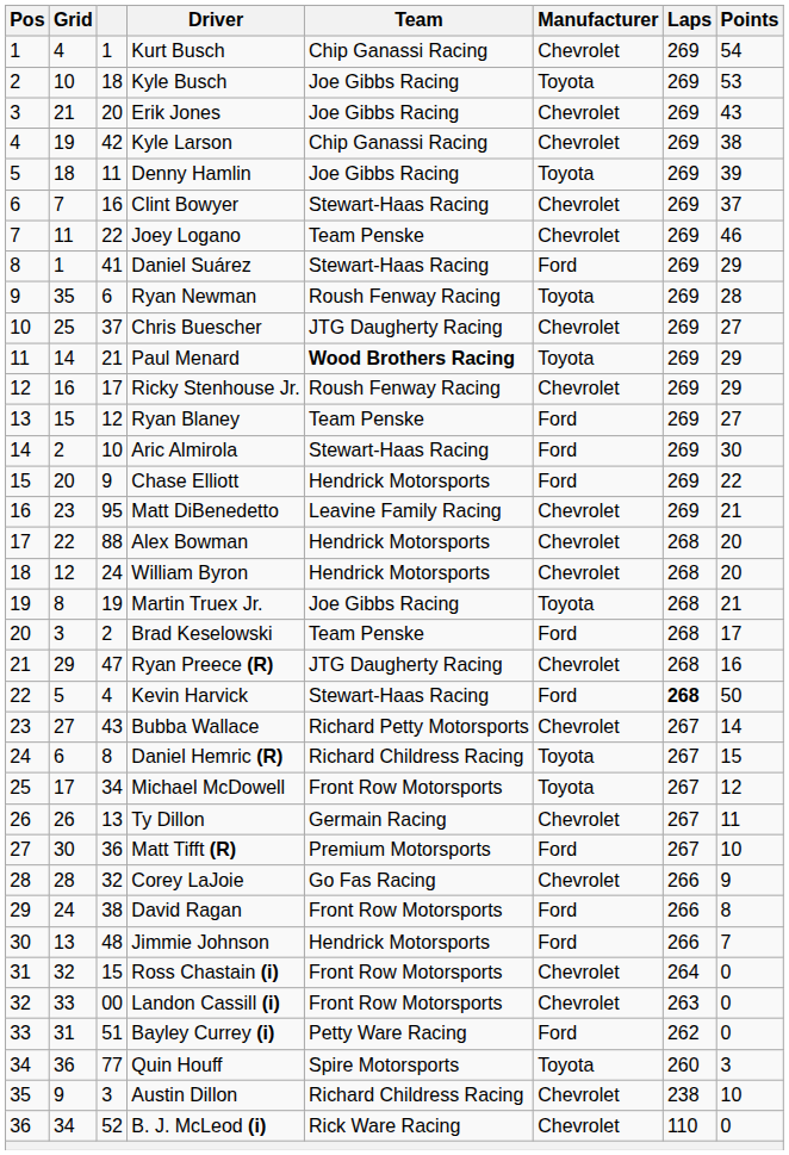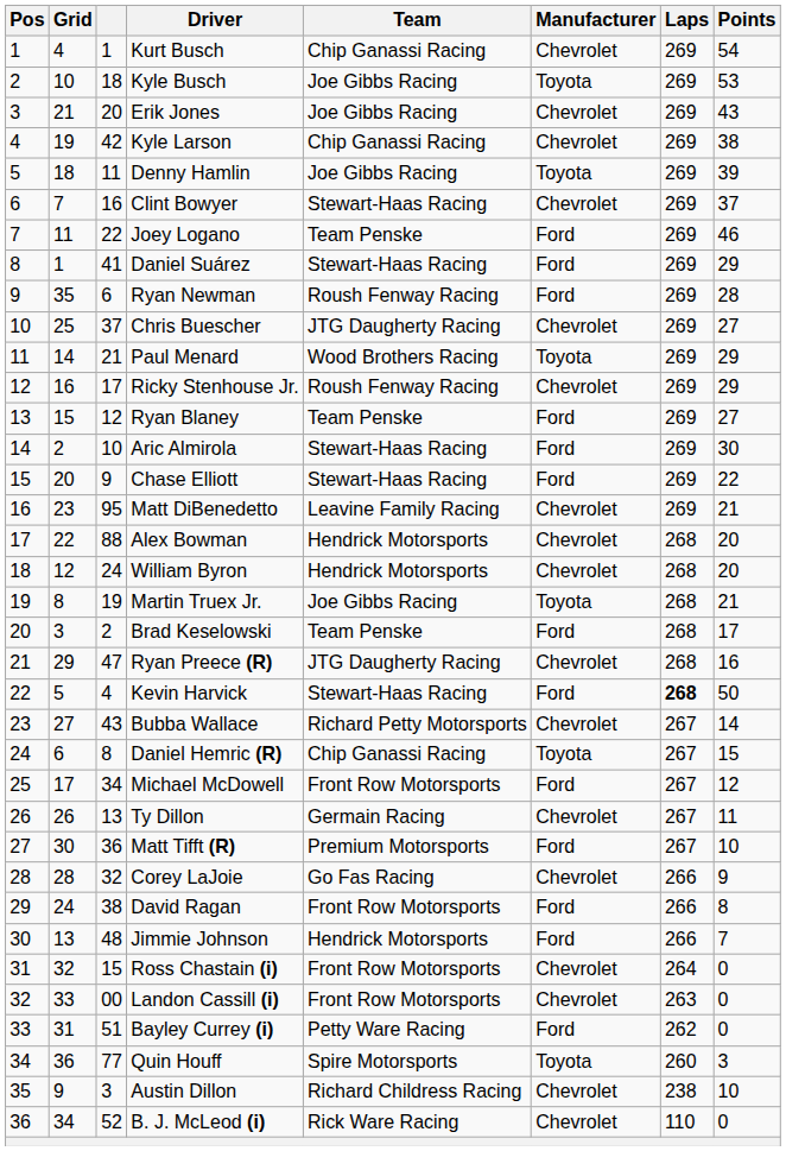 <table class="wikitable" style="font-size:98%">
 <tr>
 <th>Pos</th>
 <th>Grid</th>
 <th></th>
 <th>Driver</th>
 <th>Team</th>
 <th>Manufacturer</th>
 <th>Laps</th>
 <th>Points</th>
 </tr>
 <tr>
 <td>1</td>
 <td>4</td>
 <td>1</td>
 <td>Kurt Busch</td>
 <td>Chip Ganassi Racing</td>
 <td>Chevrolet</td>
 <td>269</td>
 <td>54</td>
 </tr>
 <tr>
 <td>2</td>
 <td>10</td>
 <td>18</td>
 <td>Kyle Busch</td>
 <td>Joe Gibbs Racing</td>
 <td>Toyota</td>
 <td>269</td>
 <td>53</td>
 </tr>
 <tr>
 <td>3</td>
 <td>21</td>
 <td>20</td>
 <td>Erik Jones</td>
 <td>Joe Gibbs Racing</td>
 <td>Chevrolet</td>
 <td>269</td>
 <td>43</td>
 </tr>
 <tr>
 <td>4</td>
 <td>19</td>
 <td>42</td>
 <td>Kyle Larson</td>
 <td>Chip Ganassi Racing</td>
 <td>Chevrolet</td>
 <td>269</td>
 <td>38</td>
 </tr>
 <tr>
 <td>5</td>
 <td>18</td>
 <td>11</td>
 <td>Denny Hamlin</td>
 <td>Joe Gibbs Racing</td>
 <td>Toyota</td>
 <td>269</td>
 <td>39</td>
 </tr>
 <tr>
 <td>6</td>
 <td>7</td>
 <td>16</td>
 <td>Clint Bowyer</td>
 <td>Stewart-Haas Racing</td>
 <td>Chevrolet</td>
 <td>269</td>
 <td>37</td>
 </tr>
 <tr>
 <td>7</td>
 <td>11</td>
 <td>22</td>
 <td>Joey Logano</td>
 <td>Team Penske</td>
-<td>Chevrolet</td>
+<td>Ford</td>
 <td>269</td>
 <td>46</td>
 </tr>
 <tr>
 <td>8</td>
 <td>1</td>
 <td>41</td>
 <td>Daniel Suárez</td>
 <td>Stewart-Haas Racing</td>
 <td>Ford</td>
 <td>269</td>
 <td>29</td>
 </tr>
 <tr>
 <td>9</td>
 <td>35</td>
 <td>6</td>
 <td>Ryan Newman</td>
 <td>Roush Fenway Racing</td>
-<td>Toyota</td>
+<td>Ford</td>
 <td>269</td>
 <td>28</td>
 </tr>
 <tr>
 <td>10</td>
 <td>25</td>
 <td>37</td>
 <td>Chris Buescher</td>
 <td>JTG Daugherty Racing</td>
 <td>Chevrolet</td>
 <td>269</td>
 <td>27</td>
 </tr>
 <tr>
 <td>11</td>
 <td>14</td>
 <td>21</td>
 <td>Paul Menard</td>
-<td><strong>Wood Brothers Racing</strong></td>
+<td>Wood Brothers Racing</td>
 <td>Toyota</td>
 <td>269</td>
 <td>29</td>
 </tr>
 <tr>
 <td>12</td>
 <td>16</td>
 <td>17</td>
 <td>Ricky Stenhouse Jr.</td>
 <td>Roush Fenway Racing</td>
 <td>Chevrolet</td>
 <td>269</td>
 <td>29</td>
 </tr>
 <tr>
 <td>13</td>
 <td>15</td>
 <td>12</td>
 <td>Ryan Blaney</td>
 <td>Team Penske</td>
 <td>Ford</td>
 <td>269</td>
 <td>27</td>
 </tr>
 <tr>
 <td>14</td>
 <td>2</td>
 <td>10</td>
 <td>Aric Almirola</td>
 <td>Stewart-Haas Racing</td>
 <td>Ford</td>
 <td>269</td>
 <td>30</td>
 </tr>
 <tr>
 <td>15</td>
 <td>20</td>
 <td>9</td>
 <td>Chase Elliott</td>
-<td>Hendrick Motorsports</td>
+<td>Stewart-Haas Racing</td>
 <td>Ford</td>
 <td>269</td>
 <td>22</td>
 </tr>
 <tr>
 <td>16</td>
 <td>23</td>
 <td>95</td>
 <td>Matt DiBenedetto</td>
 <td>Leavine Family Racing</td>
 <td>Chevrolet</td>
 <td>269</td>
 <td>21</td>
 </tr>
 <tr>
 <td>17</td>
 <td>22</td>
 <td>88</td>
 <td>Alex Bowman</td>
 <td>Hendrick Motorsports</td>
 <td>Chevrolet</td>
 <td>268</td>
 <td>20</td>
 </tr>
 <tr>
 <td>18</td>
 <td>12</td>
 <td>24</td>
 <td>William Byron</td>
 <td>Hendrick Motorsports</td>
 <td>Chevrolet</td>
 <td>268</td>
 <td>20</td>
 </tr>
 <tr>
 <td>19</td>
 <td>8</td>
 <td>19</td>
 <td>Martin Truex Jr.</td>
 <td>Joe Gibbs Racing</td>
 <td>Toyota</td>
 <td>268</td>
 <td>21</td>
 </tr>
 <tr>
 <td>20</td>
 <td>3</td>
 <td>2</td>
 <td>Brad Keselowski</td>
 <td>Team Penske</td>
 <td>Ford</td>
 <td>268</td>
 <td>17</td>
 </tr>
 <tr>
 <td>21</td>
 <td>29</td>
 <td>47</td>
 <td>Ryan Preece <strong>(R)</strong></td>
 <td>JTG Daugherty Racing</td>
 <td>Chevrolet</td>
 <td>268</td>
 <td>16</td>
 </tr>
 <tr>
 <td>22</td>
 <td>5</td>
 <td>4</td>
 <td>Kevin Harvick</td>
 <td>Stewart-Haas Racing</td>
 <td>Ford</td>
 <td><strong>268</strong></td>
 <td>50</td>
 </tr>
 <tr>
 <td>23</td>
 <td>27</td>
 <td>43</td>
 <td>Bubba Wallace</td>
 <td>Richard Petty Motorsports</td>
 <td>Chevrolet</td>
 <td>267</td>
 <td>14</td>
 </tr>
 <tr>
 <td>24</td>
 <td>6</td>
 <td>8</td>
 <td>Daniel Hemric <strong>(R)</strong></td>
-<td>Richard Childress Racing</td>
+<td>Chip Ganassi Racing</td>
 <td>Toyota</td>
 <td>267</td>
 <td>15</td>
 </tr>
 <tr>
 <td>25</td>
 <td>17</td>
 <td>34</td>
 <td>Michael McDowell</td>
 <td>Front Row Motorsports</td>
-<td>Toyota</td>
+<td>Ford</td>
 <td>267</td>
 <td>12</td>
 </tr>
 <tr>
 <td>26</td>
 <td>26</td>
 <td>13</td>
 <td>Ty Dillon</td>
 <td>Germain Racing</td>
 <td>Chevrolet</td>
 <td>267</td>
 <td>11</td>
 </tr>
 <tr>
 <td>27</td>
 <td>30</td>
 <td>36</td>
 <td>Matt Tifft <strong>(R)</strong></td>
 <td>Premium Motorsports</td>
 <td>Ford</td>
 <td>267</td>
 <td>10</td>
 </tr>
 <tr>
 <td>28</td>
 <td>28</td>
 <td>32</td>
 <td>Corey LaJoie</td>
 <td>Go Fas Racing</td>
 <td>Chevrolet</td>
 <td>266</td>
 <td>9</td>
 </tr>
 <tr>
 <td>29</td>
 <td>24</td>
 <td>38</td>
 <td>David Ragan</td>
 <td>Front Row Motorsports</td>
 <td>Ford</td>
 <td>266</td>
 <td>8</td>
 </tr>
 <tr>
 <td>30</td>
 <td>13</td>
 <td>48</td>
 <td>Jimmie Johnson</td>
 <td>Hendrick Motorsports</td>
 <td>Ford</td>
 <td>266</td>
 <td>7</td>
 </tr>
 <tr>
 <td>31</td>
 <td>32</td>
 <td>15</td>
 <td>Ross Chastain <strong>(i)</strong></td>
 <td>Front Row Motorsports</td>
 <td>Chevrolet</td>
 <td>264</td>
 <td>0</td>
 </tr>
 <tr>
 <td>32</td>
 <td>33</td>
 <td>00</td>
 <td>Landon Cassill <strong>(i)</strong></td>
 <td>Front Row Motorsports</td>
 <td>Chevrolet</td>
 <td>263</td>
 <td>0</td>
 </tr>
 <tr>
 <td>33</td>
 <td>31</td>
 <td>51</td>
 <td>Bayley Currey <strong>(i)</strong></td>
 <td>Petty Ware Racing</td>
 <td>Ford</td>
 <td>262</td>
 <td>0</td>
 </tr>
 <tr>
 <td>34</td>
 <td>36</td>
 <td>77</td>
 <td>Quin Houff</td>
 <td>Spire Motorsports</td>
 <td>Toyota</td>
 <td>260</td>
 <td>3</td>
 </tr>
 <tr>
 <td>35</td>
 <td>9</td>
 <td>3</td>
 <td>Austin Dillon</td>
 <td>Richard Childress Racing</td>
 <td>Chevrolet</td>
 <td>238</td>
 <td>10</td>
 </tr>
 <tr>
 <td>36</td>
 <td>34</td>
 <td>52</td>
 <td>B. J. McLeod <strong>(i)</strong></td>
 <td>Rick Ware Racing</td>
 <td>Chevrolet</td>
 <td>110</td>
 <td>0</td>
 </tr>
 <tr>
 <th colspan="8"></th>
 </tr>
 </table>
